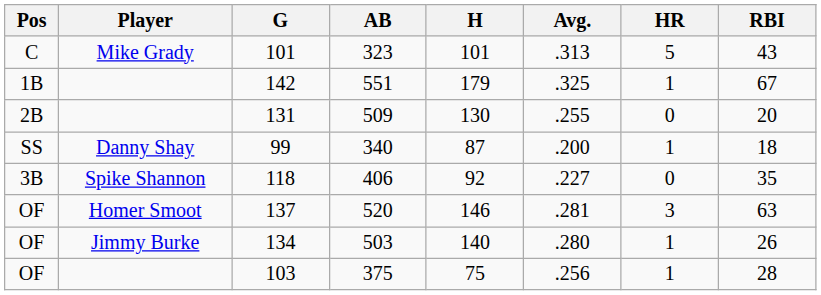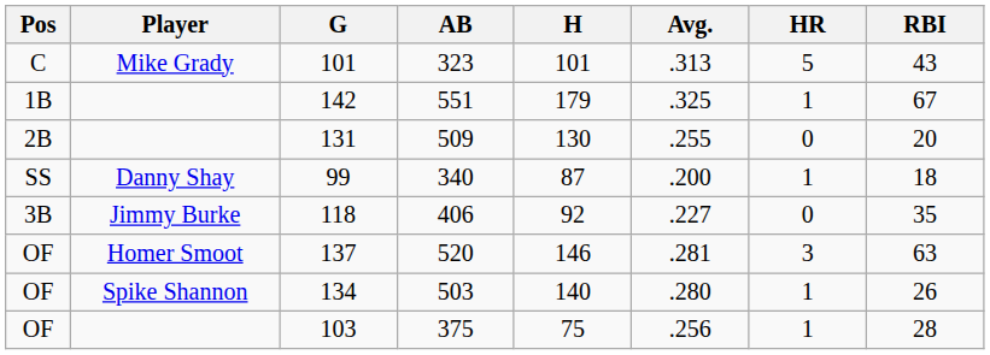 <table class="wikitable sortable">
 <tr>
 <th bgcolor="#DDDDFF" width="5%">Pos</th>
 <th bgcolor="#DDDDFF" width="16%">Player</th>
 <th bgcolor="#DDDDFF" width="9%">G</th>
 <th bgcolor="#DDDDFF" width="9%">AB</th>
 <th bgcolor="#DDDDFF" width="9%">H</th>
 <th bgcolor="#DDDDFF" width="9%">Avg.</th>
 <th bgcolor="#DDDDFF" width="9%">HR</th>
 <th bgcolor="#DDDDFF" width="9%">RBI</th>
 </tr>
 <tr align="center">
 <td>C</td>
 <td><a href='#'>Mike Grady</a></td>
 <td>101</td>
 <td>323</td>
 <td>101</td>
 <td>.313</td>
 <td>5</td>
 <td>43</td>
 </tr>
 <tr align=center>
 <td>1B</td>
 <td></td>
 <td>142</td>
 <td>551</td>
 <td>179</td>
 <td>.325</td>
 <td>1</td>
 <td>67</td>
 </tr>
 <tr align="center">
 <td>2B</td>
 <td></td>
 <td>131</td>
 <td>509</td>
 <td>130</td>
 <td>.255</td>
 <td>0</td>
 <td>20</td>
 </tr>
 <tr align="center">
 <td>SS</td>
 <td><a href='#'>Danny Shay</a></td>
 <td>99</td>
 <td>340</td>
 <td>87</td>
 <td>.200</td>
 <td>1</td>
 <td>18</td>
 </tr>
 <tr align=center>
 <td>3B</td>
-<td><a href='#'>Spike Shannon</a></td>
+<td><a href='#'>Jimmy Burke</a></td>
 <td>118</td>
 <td>406</td>
 <td>92</td>
 <td>.227</td>
 <td>0</td>
 <td>35</td>
 </tr>
 <tr align=center>
 <td>OF</td>
 <td><a href='#'>Homer Smoot</a></td>
 <td>137</td>
 <td>520</td>
 <td>146</td>
 <td>.281</td>
 <td>3</td>
 <td>63</td>
 </tr>
 <tr align=center>
 <td>OF</td>
-<td><a href='#'>Jimmy Burke</a></td>
+<td><a href='#'>Spike Shannon</a></td>
 <td>134</td>
 <td>503</td>
 <td>140</td>
 <td>.280</td>
 <td>1</td>
 <td>26</td>
 </tr>
 <tr align=center>
 <td>OF</td>
 <td></td>
 <td>103</td>
 <td>375</td>
 <td>75</td>
 <td>.256</td>
 <td>1</td>
 <td>28</td>
 </tr>
 </table>
